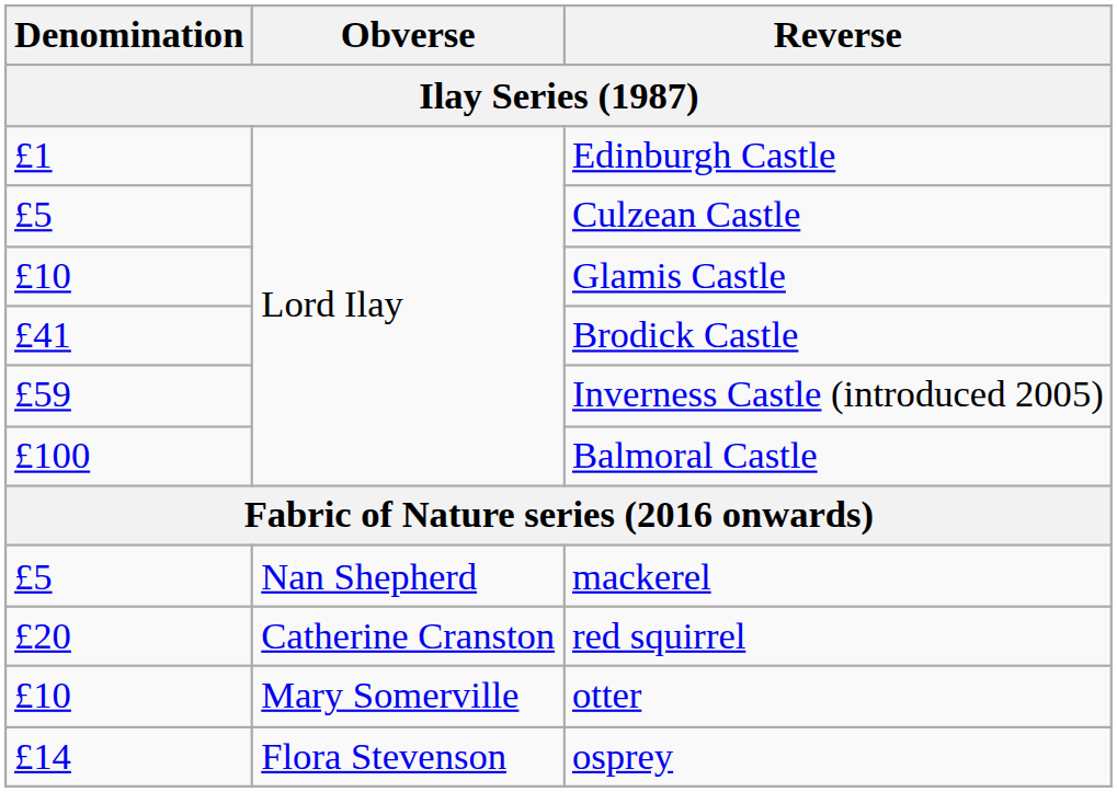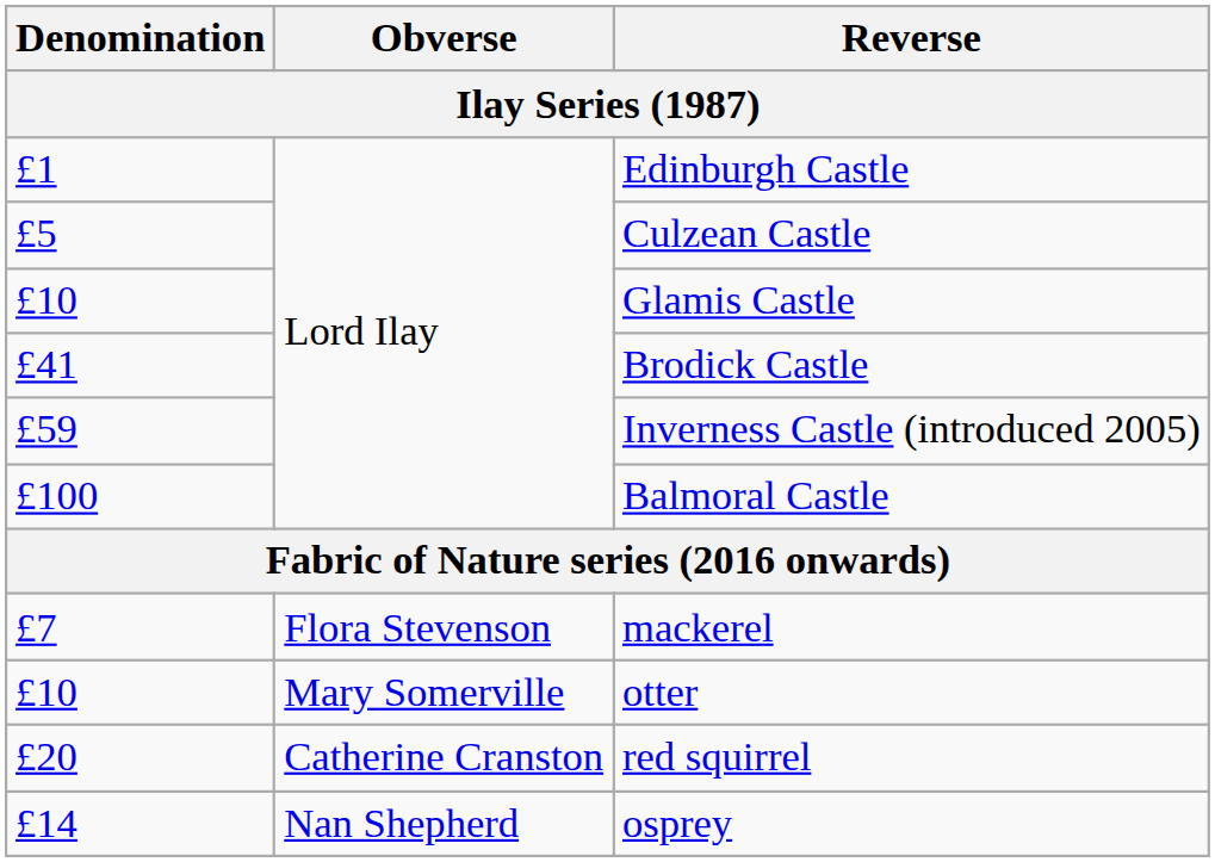 <table class="wikitable">
 <tr>
 <th>Denomination</th>
 <th>Obverse</th>
 <th>Reverse</th>
 </tr>
 <tr>
 <th colspan="3">Ilay Series (1987)</th>
 </tr>
 <tr>
 <td><a href='#'>£1</a></td>
 <td rowspan="6">Lord Ilay</td>
 <td><a href='#'>Edinburgh Castle</a></td>
 </tr>
 <tr>
 <td><a href='#'>£5</a></td>
 <td><a href='#'>Culzean Castle</a></td>
 </tr>
 <tr>
 <td><a href='#'>£10</a></td>
 <td><a href='#'>Glamis Castle</a></td>
 </tr>
 <tr>
 <td><a href='#'>£41</a></td>
 <td><a href='#'>Brodick Castle</a></td>
 </tr>
 <tr>
 <td><a href='#'>£59</a></td>
 <td><a href='#'>Inverness Castle</a> (introduced 2005)</td>
 </tr>
 <tr>
 <td><a href='#'>£100</a></td>
 <td><a href='#'>Balmoral Castle</a></td>
 </tr>
 <tr>
 <th colspan="3">Fabric of Nature series (2016 onwards)</th>
 </tr>
 <tr>
-<td><a href='#'>£5</a></td>
-<td><a href='#'>Nan Shepherd</a></td>
+<td><a href='#'>£7</a></td>
+<td><a href='#'>Flora Stevenson</a></td>
 <td><a href='#'>mackerel</a></td>
+</tr>
+<tr>
+<td><a href='#'>£10</a></td>
+<td><a href='#'>Mary Somerville</a></td>
+<td><a href='#'>otter</a></td>
 </tr>
 <tr>
 <td><a href='#'>£20</a></td>
 <td><a href='#'>Catherine Cranston</a></td>
 <td><a href='#'>red squirrel</a></td>
 </tr>
 <tr>
-<td><a href='#'>£10</a></td>
-<td><a href='#'>Mary Somerville</a></td>
-<td><a href='#'>otter</a></td>
-</tr>
-<tr>
 <td><a href='#'>£14</a></td>
-<td><a href='#'>Flora Stevenson</a></td>
+<td><a href='#'>Nan Shepherd</a></td>
 <td><a href='#'>osprey</a></td>
 </tr>
 </table>
